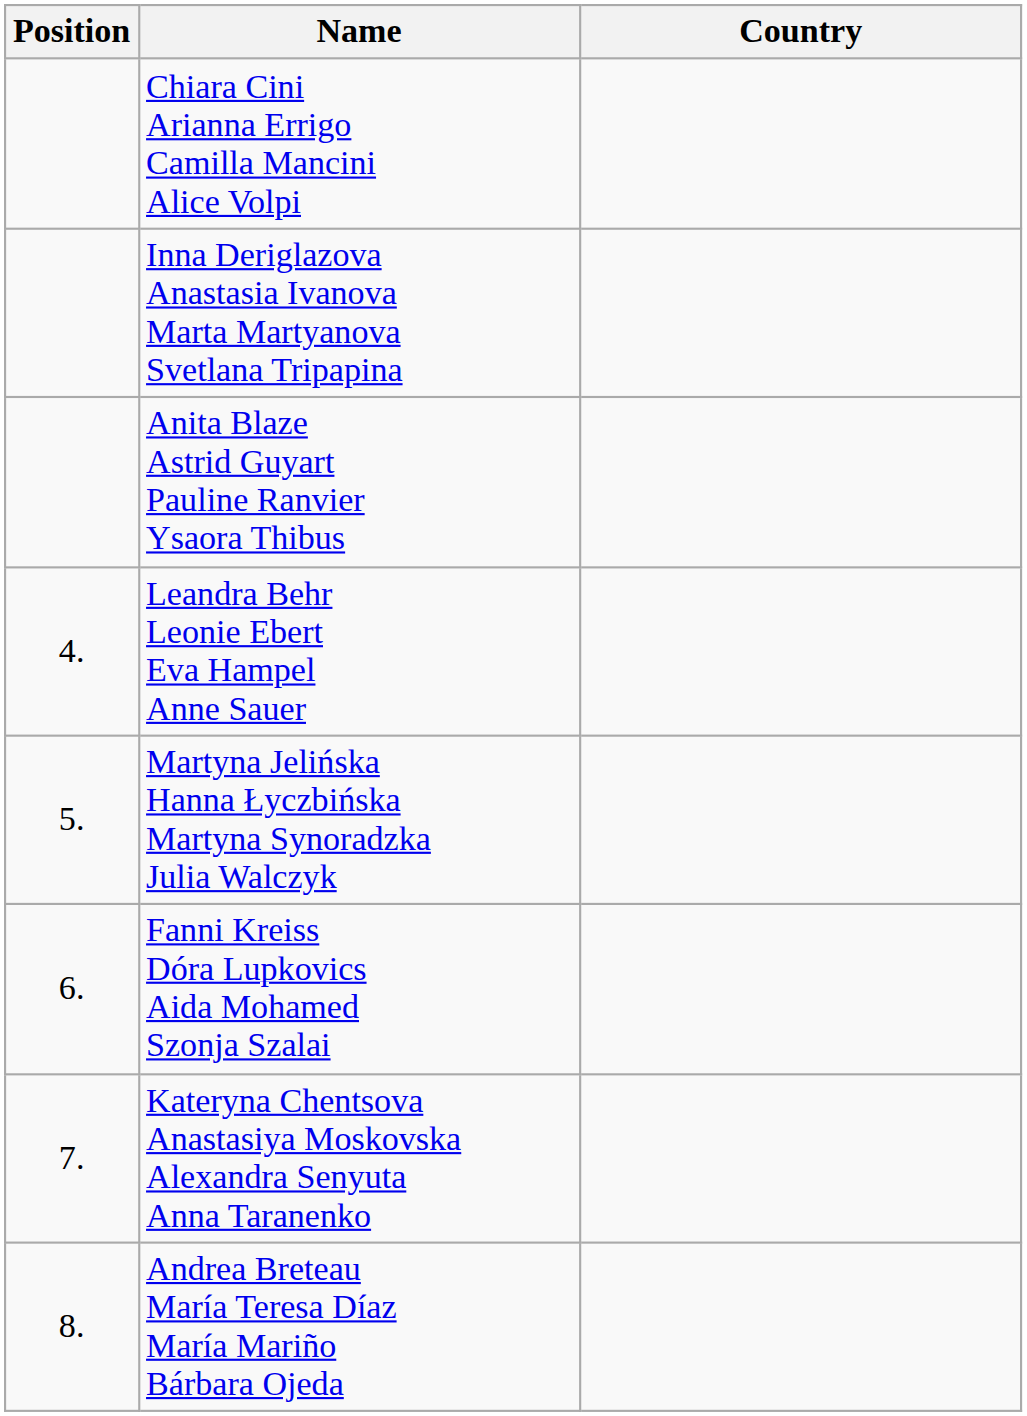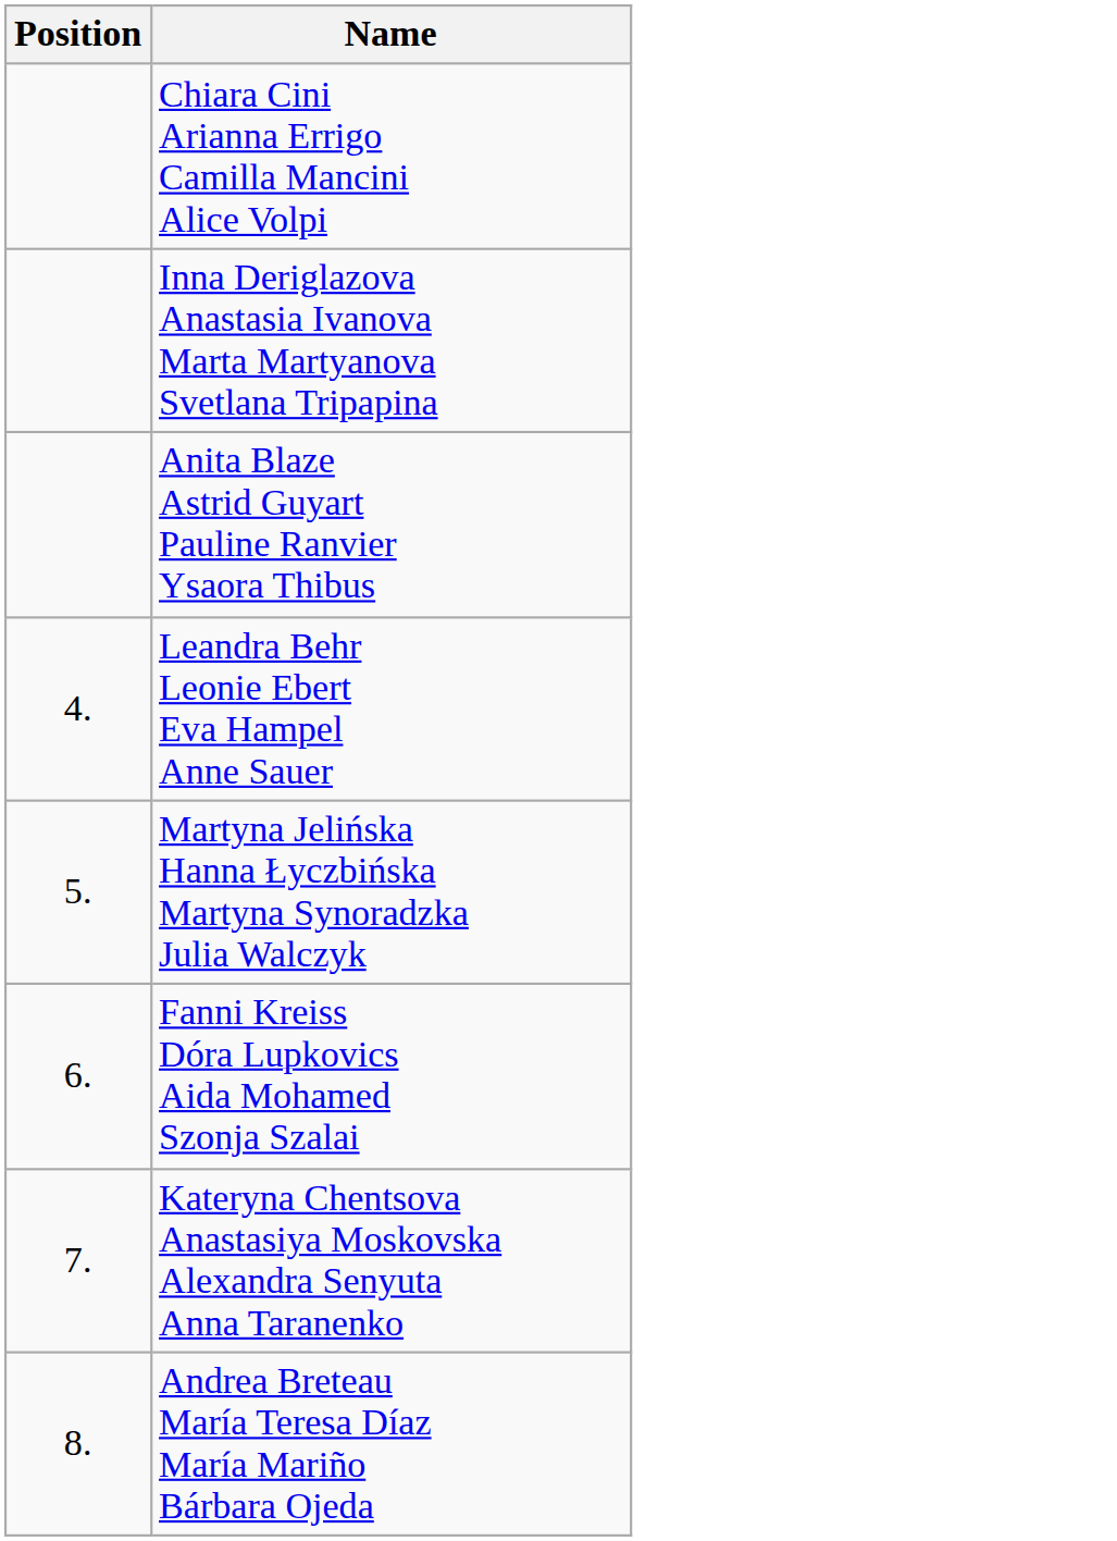 <table class="wikitable">
 <tr>
 <th width="20">Position</th>
 <th width="200">Name</th>
-<th width="200">Country</th>
 </tr>
 <tr>
 <td align="center"></td>
 <td><a href='#'>Chiara Cini</a><br><a href='#'>Arianna Errigo</a><br><a href='#'>Camilla Mancini</a><br><a href='#'>Alice Volpi</a></td>
-<td></td>
 </tr>
 <tr>
 <td align="center"></td>
 <td><a href='#'>Inna Deriglazova</a><br><a href='#'>Anastasia Ivanova</a><br><a href='#'>Marta Martyanova</a><br><a href='#'>Svetlana Tripapina</a></td>
-<td></td>
 </tr>
 <tr>
 <td align="center"></td>
 <td><a href='#'>Anita Blaze</a><br><a href='#'>Astrid Guyart</a><br><a href='#'>Pauline Ranvier</a><br><a href='#'>Ysaora Thibus</a></td>
-<td></td>
 </tr>
 <tr>
 <td align="center">4.</td>
 <td><a href='#'>Leandra Behr</a><br><a href='#'>Leonie Ebert</a><br><a href='#'>Eva Hampel</a><br><a href='#'>Anne Sauer</a></td>
-<td></td>
 </tr>
 <tr>
 <td align="center">5.</td>
 <td><a href='#'>Martyna Jelińska</a><br><a href='#'>Hanna Łyczbińska</a><br><a href='#'>Martyna Synoradzka</a><br><a href='#'>Julia Walczyk</a></td>
-<td></td>
 </tr>
 <tr>
 <td align="center">6.</td>
 <td><a href='#'>Fanni Kreiss</a><br><a href='#'>Dóra Lupkovics</a><br><a href='#'>Aida Mohamed</a><br><a href='#'>Szonja Szalai</a></td>
-<td></td>
 </tr>
 <tr>
 <td align="center">7.</td>
 <td><a href='#'>Kateryna Chentsova</a><br><a href='#'>Anastasiya Moskovska</a><br><a href='#'>Alexandra Senyuta</a><br><a href='#'>Anna Taranenko</a></td>
-<td></td>
 </tr>
 <tr>
 <td align="center">8.</td>
 <td><a href='#'>Andrea Breteau</a><br><a href='#'>María Teresa Díaz</a><br><a href='#'>María Mariño</a><br><a href='#'>Bárbara Ojeda</a></td>
-<td></td>
 </tr>
 </table>
